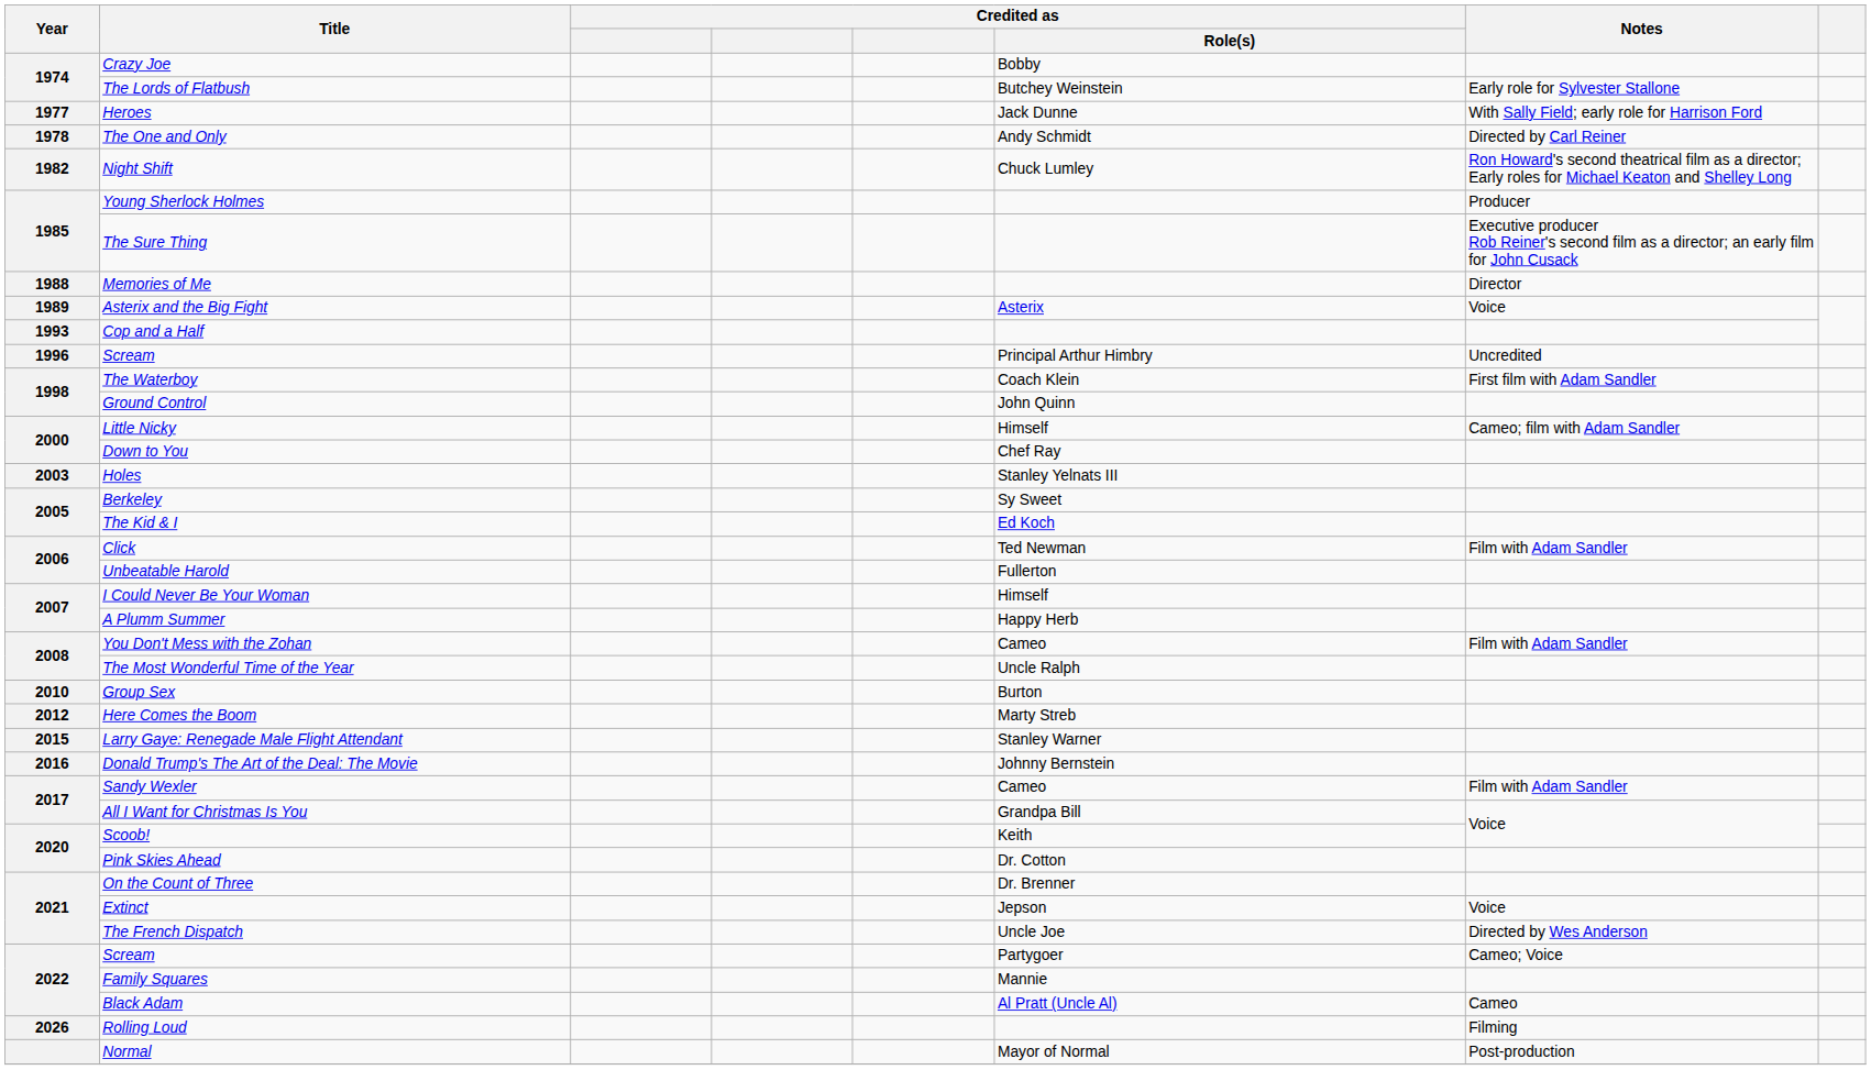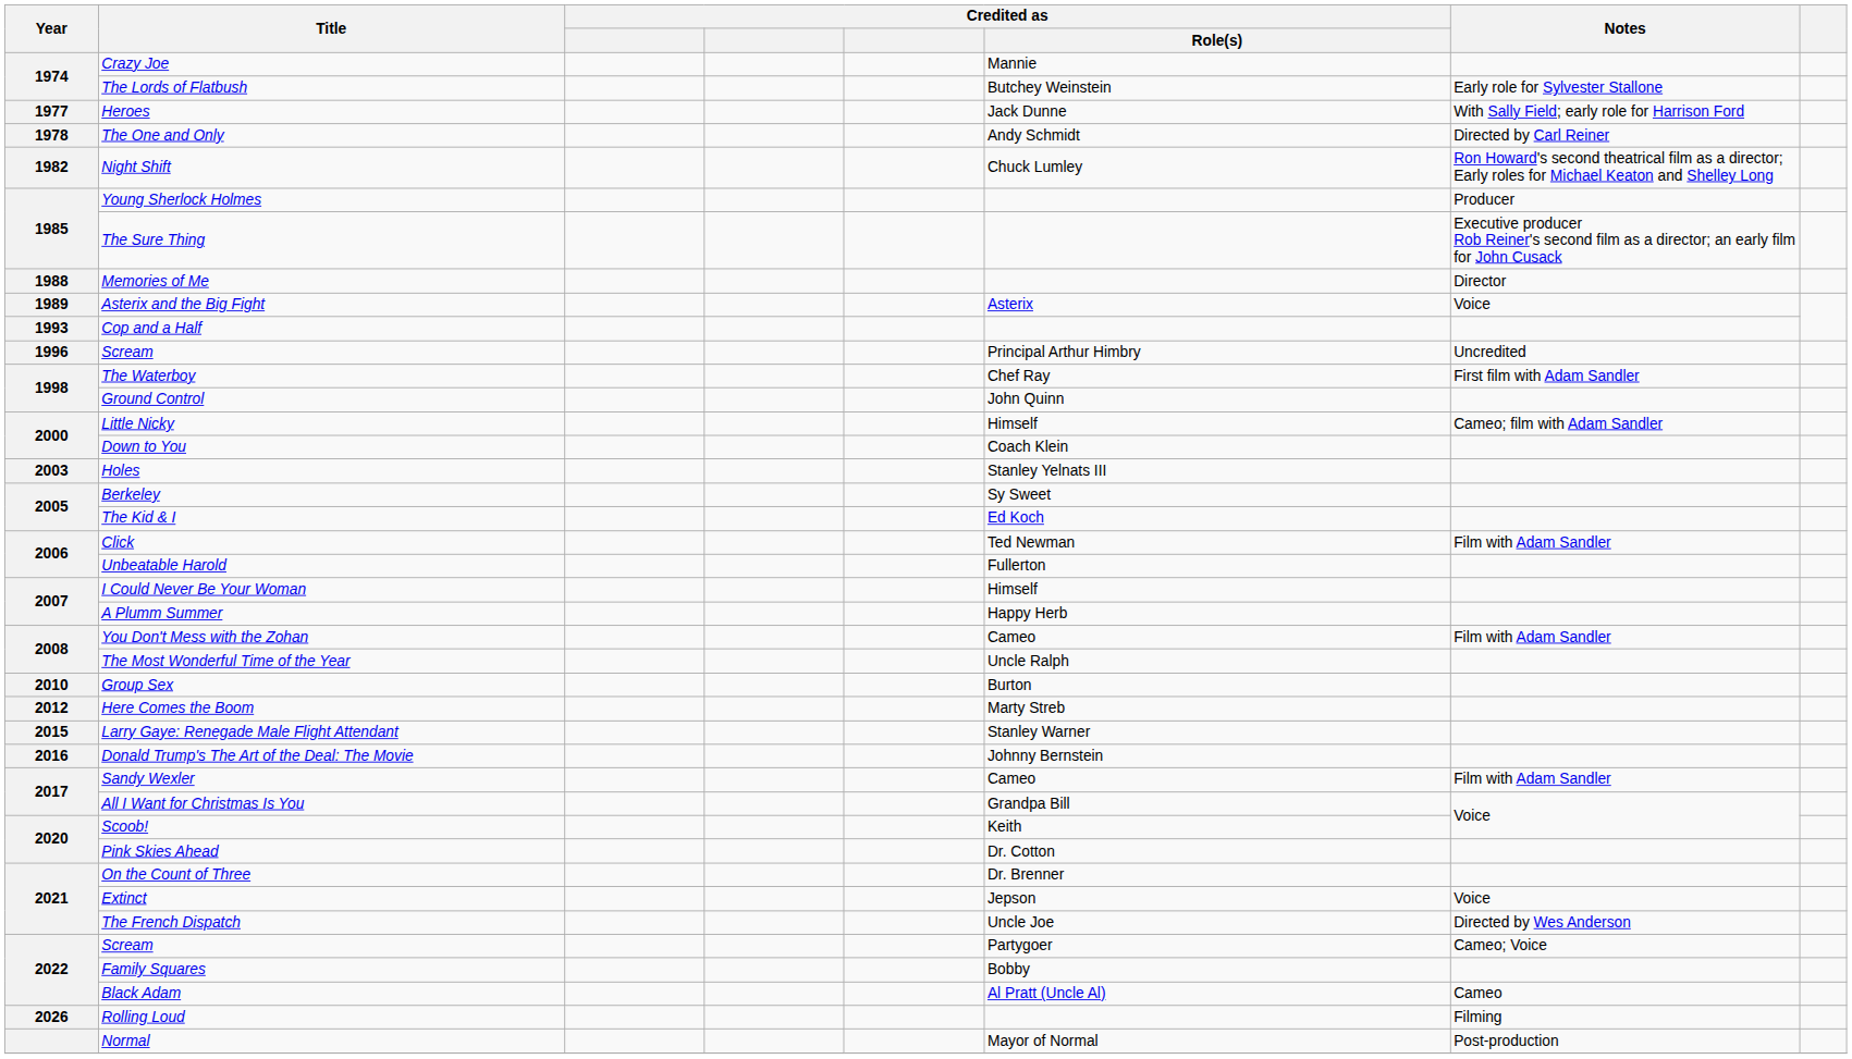 <table class="wikitable sortable plainrowheaders">
 <tr>
 <th width="4%" rowspan="2" scope="col">Year</th>
 <th width="20%" rowspan="2" scope="col">Title</th>
 <th colspan="4" scope="col">Credited as</th>
 <th width="15%" rowspan="2" scope="col" class="unsortable">Notes</th>
 <th width="2%" rowspan="2" scope="col" class="unsortable"></th>
 </tr>
 <tr>
 <th width="6%" scope="col"></th>
 <th width="6%" scope="col"></th>
 <th width="6%" scope="col"></th>
 <th width="20%" scope="col">Role(s)</th>
 </tr>
 <tr>
 <th rowspan="2" scope="row">1974</th>
 <td><em><a href='#'>Crazy Joe</a></em></td>
 <td></td>
 <td></td>
 <td></td>
-<td>Bobby</td>
+<td>Mannie</td>
 <td></td>
 <td style="text-align:center;"></td>
 </tr>
 <tr>
 <td><em><a href='#'>The Lords of Flatbush</a></em></td>
 <td></td>
 <td></td>
 <td></td>
 <td data-sort-value="Weinstein, Butchey">Butchey Weinstein</td>
 <td>Early role for <a href='#'>Sylvester Stallone</a></td>
 <td style="text-align:center;"></td>
 </tr>
 <tr>
 <th scope="row">1977</th>
 <td><em><a href='#'>Heroes</a></em></td>
 <td></td>
 <td></td>
 <td></td>
 <td data-sort-value="Dunne, Jack">Jack Dunne</td>
 <td>With <a href='#'>Sally Field</a>; early role for <a href='#'>Harrison Ford</a></td>
 <td style="text-align:center;"></td>
 </tr>
 <tr>
 <th scope="row">1978</th>
 <td><em><a href='#'>The One and Only</a></em></td>
 <td></td>
 <td></td>
 <td></td>
 <td data-sort-value="Schmidt, Andy">Andy Schmidt</td>
 <td>Directed by <a href='#'>Carl Reiner</a></td>
 <td style="text-align:center;"></td>
 </tr>
 <tr>
 <th scope="row">1982</th>
 <td><em><a href='#'>Night Shift</a></em></td>
 <td></td>
 <td></td>
 <td></td>
 <td data-sort-value="Lumley, Chuck">Chuck Lumley</td>
 <td><a href='#'>Ron Howard</a>'s second theatrical film as a director; Early roles for <a href='#'>Michael Keaton</a> and <a href='#'>Shelley Long</a></td>
 <td style="text-align:center;"></td>
 </tr>
 <tr>
 <th rowspan="2" scope="row">1985</th>
 <td><em><a href='#'>Young Sherlock Holmes</a></em></td>
 <td></td>
 <td></td>
 <td></td>
 <td></td>
 <td>Producer</td>
 <td style="text-align:center;"></td>
 </tr>
 <tr>
 <td><em><a href='#'>The Sure Thing</a></em></td>
 <td></td>
 <td></td>
 <td></td>
 <td></td>
 <td>Executive producer<br><a href='#'>Rob Reiner</a>'s second film as a director; an early film for <a href='#'>John Cusack</a></td>
 <td style="text-align:center;"></td>
 </tr>
 <tr>
 <th scope="row">1988</th>
 <td><em><a href='#'>Memories of Me</a></em></td>
 <td></td>
 <td></td>
 <td></td>
 <td></td>
 <td>Director</td>
 <td style="text-align:center;"></td>
 </tr>
 <tr>
 <th scope="row">1989</th>
 <td><em><a href='#'>Asterix and the Big Fight</a></em></td>
 <td></td>
 <td></td>
 <td></td>
 <td><a href='#'>Asterix</a></td>
 <td>Voice</td>
 </tr>
 <tr>
 <th scope="row">1993</th>
 <td><em><a href='#'>Cop and a Half</a></em></td>
 <td></td>
 <td></td>
 <td></td>
 <td></td>
 <td></td>
 </tr>
 <tr>
 <th scope="row">1996</th>
 <td><em><a href='#'>Scream</a></em></td>
 <td></td>
 <td></td>
 <td></td>
 <td data-sort-value="Himbry, Arthur (Principal)">Principal Arthur Himbry</td>
 <td>Uncredited</td>
 <td style="text-align:center;"></td>
 </tr>
 <tr>
 <th rowspan="2" scope="row">1998</th>
 <td><em><a href='#'>The Waterboy</a></em></td>
 <td></td>
 <td></td>
 <td></td>
-<td>Coach Klein</td>
+<td>Chef Ray</td>
 <td>First film with <a href='#'>Adam Sandler</a></td>
 <td style="text-align:center;"></td>
 </tr>
 <tr>
 <td><em><a href='#'>Ground Control</a></em></td>
 <td></td>
 <td></td>
 <td></td>
 <td data-sort-value="Quinn, John">John Quinn</td>
 <td></td>
 <td style="text-align:center;"></td>
 </tr>
 <tr>
 <th rowspan="2" scope="row">2000</th>
 <td><em><a href='#'>Little Nicky</a></em></td>
 <td></td>
 <td></td>
 <td></td>
 <td>Himself</td>
 <td>Cameo; film with <a href='#'>Adam Sandler</a></td>
 <td style="text-align:center;"></td>
 </tr>
 <tr>
 <td><em><a href='#'>Down to You</a></em></td>
 <td></td>
 <td></td>
 <td></td>
-<td>Chef Ray</td>
+<td>Coach Klein</td>
 <td></td>
 <td style="text-align:center;"></td>
 </tr>
 <tr>
 <th scope="row">2003</th>
 <td><em><a href='#'>Holes</a></em></td>
 <td></td>
 <td></td>
 <td></td>
 <td data-sort-value="Yelnats, Stanley III">Stanley Yelnats III</td>
 <td></td>
 <td style="text-align:center;"></td>
 </tr>
 <tr>
 <th rowspan="2" scope="row">2005</th>
 <td><em><a href='#'>Berkeley</a></em></td>
 <td></td>
 <td></td>
 <td></td>
 <td data-sort-value="Sweet, Sy">Sy Sweet</td>
 <td></td>
 <td style="text-align:center;"></td>
 </tr>
 <tr>
 <td><em><a href='#'>The Kid & I</a></em></td>
 <td></td>
 <td></td>
 <td></td>
 <td data-sort-value="Koch, Ed"><a href='#'>Ed Koch</a></td>
 <td></td>
 <td style="text-align:center;"></td>
 </tr>
 <tr>
 <th rowspan="2" scope="row">2006</th>
 <td><em><a href='#'>Click</a></em></td>
 <td></td>
 <td></td>
 <td></td>
 <td data-sort-value="Newman, Ted">Ted Newman</td>
 <td>Film with <a href='#'>Adam Sandler</a></td>
 <td style="text-align:center;"></td>
 </tr>
 <tr>
 <td><em><a href='#'>Unbeatable Harold</a></em></td>
 <td></td>
 <td></td>
 <td></td>
 <td>Fullerton</td>
 <td></td>
 <td style="text-align:center;"></td>
 </tr>
 <tr>
 <th rowspan="2" scope="row">2007</th>
 <td><em><a href='#'>I Could Never Be Your Woman</a></em></td>
 <td></td>
 <td></td>
 <td></td>
 <td>Himself</td>
 <td></td>
 <td style="text-align:center;"></td>
 </tr>
 <tr>
 <td><em><a href='#'>A Plumm Summer</a></em></td>
 <td></td>
 <td></td>
 <td></td>
 <td>Happy Herb</td>
 <td></td>
 <td style="text-align:center;"></td>
 </tr>
 <tr>
 <th rowspan="2" scope="row">2008</th>
 <td><em><a href='#'>You Don't Mess with the Zohan</a></em></td>
 <td></td>
 <td></td>
 <td></td>
 <td>Cameo</td>
 <td>Film with <a href='#'>Adam Sandler</a></td>
 <td style="text-align:center;"></td>
 </tr>
 <tr>
 <td><em><a href='#'>The Most Wonderful Time of the Year</a></em></td>
 <td></td>
 <td></td>
 <td></td>
 <td>Uncle Ralph</td>
 <td></td>
 <td style="text-align:center;"></td>
 </tr>
 <tr>
 <th scope="row">2010</th>
 <td><em><a href='#'>Group Sex</a></em></td>
 <td></td>
 <td></td>
 <td></td>
 <td>Burton</td>
 <td></td>
 <td style="text-align:center;"></td>
 </tr>
 <tr>
 <th scope="row">2012</th>
 <td><em><a href='#'>Here Comes the Boom</a></em></td>
 <td></td>
 <td></td>
 <td></td>
 <td data-sort-value="Streb, Marty">Marty Streb</td>
 <td></td>
 <td style="text-align:center;"></td>
 </tr>
 <tr>
 <th scope="row">2015</th>
 <td><em><a href='#'>Larry Gaye: Renegade Male Flight Attendant</a></em></td>
 <td></td>
 <td></td>
 <td></td>
 <td data-sort-value="Warner, Stanley">Stanley Warner</td>
 <td></td>
 <td style="text-align:center;"></td>
 </tr>
 <tr>
 <th scope="row">2016</th>
 <td><em><a href='#'>Donald Trump's The Art of the Deal: The Movie</a></em></td>
 <td></td>
 <td></td>
 <td></td>
 <td data-sort-value="Bernstein, Johnny">Johnny Bernstein</td>
 <td></td>
 <td style="text-align:center;"></td>
 </tr>
 <tr>
 <th rowspan="2" scope="row">2017</th>
 <td><em><a href='#'>Sandy Wexler</a></em></td>
 <td></td>
 <td></td>
 <td></td>
 <td>Cameo</td>
 <td>Film with <a href='#'>Adam Sandler</a></td>
 <td style="text-align:center;"></td>
 </tr>
 <tr>
 <td><em><a href='#'>All I Want for Christmas Is You</a></em></td>
 <td></td>
 <td></td>
 <td></td>
 <td>Grandpa Bill</td>
 <td rowspan="2">Voice</td>
 <td style="text-align:center;"></td>
 </tr>
 <tr>
 <th rowspan="2" scope="row">2020</th>
 <td><em><a href='#'>Scoob!</a></em></td>
 <td></td>
 <td></td>
 <td></td>
 <td>Keith</td>
 <td style="text-align:center;"></td>
 </tr>
 <tr>
 <td><em><a href='#'>Pink Skies Ahead</a></em></td>
 <td></td>
 <td></td>
 <td></td>
 <td>Dr. Cotton</td>
 <td></td>
 <td style="text-align:center;"></td>
 </tr>
 <tr>
 <th rowspan="3" scope="row">2021</th>
 <td><em><a href='#'>On the Count of Three</a></em></td>
 <td></td>
 <td></td>
 <td></td>
 <td>Dr. Brenner</td>
 <td></td>
 <td style="text-align:center;"></td>
 </tr>
 <tr>
 <td><em><a href='#'>Extinct</a></em></td>
 <td></td>
 <td></td>
 <td></td>
 <td>Jepson</td>
 <td>Voice</td>
 <td style="text-align:center;"></td>
 </tr>
 <tr>
 <td><em><a href='#'>The French Dispatch</a></em></td>
 <td></td>
 <td></td>
 <td></td>
 <td>Uncle Joe</td>
 <td>Directed by <a href='#'>Wes Anderson</a></td>
 <td style="text-align:center;"></td>
 </tr>
 <tr>
 <th rowspan="3" scope="row">2022</th>
 <td><em><a href='#'>Scream</a></em></td>
 <td></td>
 <td></td>
 <td></td>
 <td>Partygoer</td>
 <td>Cameo; Voice</td>
 <td style="text-align:center;"></td>
 </tr>
 <tr>
 <td><em><a href='#'>Family Squares</a></em></td>
 <td></td>
 <td></td>
 <td></td>
-<td>Mannie</td>
+<td>Bobby</td>
 <td></td>
 <td style="text-align:center;"></td>
 </tr>
 <tr>
 <td><em><a href='#'>Black Adam</a></em></td>
 <td></td>
 <td></td>
 <td></td>
 <td><a href='#'>Al Pratt (Uncle Al)</a></td>
 <td>Cameo</td>
 <td style="text-align:center;"></td>
 </tr>
 <tr>
 <th scope="row">2026</th>
 <td><em><a href='#'>Rolling Loud</a></em></td>
 <td></td>
 <td></td>
 <td></td>
 <td></td>
 <td>Filming</td>
 <td style="text-align:center;"></td>
 </tr>
 <tr>
 <th scope="row"></th>
 <td><em><a href='#'>Normal</a></em></td>
 <td></td>
 <td></td>
 <td></td>
 <td>Mayor of Normal</td>
 <td>Post-production</td>
 <td style="text-align:center;"></td>
 </tr>
 <tr>
 </tr>
 </table>
